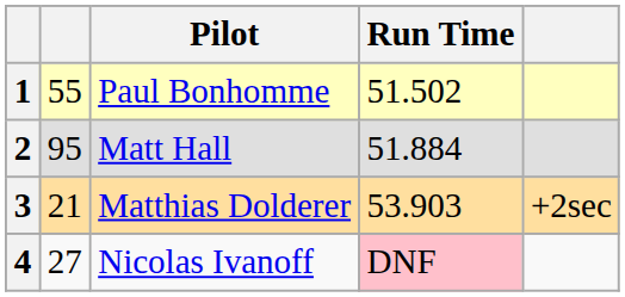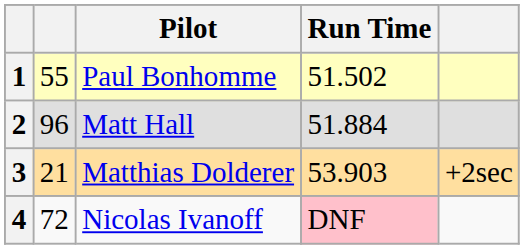 <table class="wikitable" style="font-size: 95%;">
 <tr>
 <th></th>
 <th></th>
 <th>Pilot</th>
 <th>Run Time</th>
 <th></th>
 </tr>
 <tr>
 <th>1</th>
 <td style="background:#ffffbf;">55</td>
 <td style="background:#ffffbf;"> <a href='#'>Paul Bonhomme</a></td>
 <td style="background:#ffffbf;">51.502</td>
 <td style="background:#ffffbf;"></td>
 </tr>
 <tr>
 <th>2</th>
-<td style="background:#dfdfdf;">95</td>
+<td style="background:#dfdfdf;">96</td>
 <td style="background:#dfdfdf;"> <a href='#'>Matt Hall</a></td>
 <td style="background:#dfdfdf;">51.884</td>
 <td style="background:#dfdfdf;"></td>
 </tr>
 <tr>
 <th>3</th>
 <td style="background:#ffdf9f;">21</td>
 <td style="background:#ffdf9f;"> <a href='#'>Matthias Dolderer</a></td>
 <td style="background:#ffdf9f;">53.903</td>
 <td style="background:#ffdf9f;">+2sec</td>
 </tr>
 <tr>
 <th>4</th>
-<td>27</td>
+<td>72</td>
 <td> <a href='#'>Nicolas Ivanoff</a></td>
 <td style="background: pink;">DNF</td>
 <td></td>
 </tr>
 </table>
